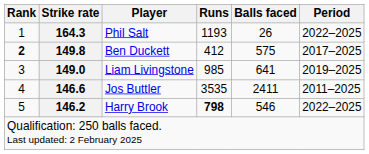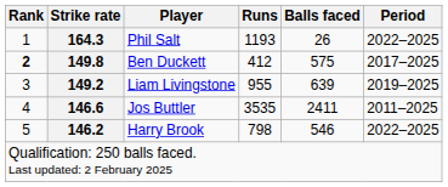 <table class="wikitable plainrowheaders" style="text-align:center;">
 <tr>
 <th scope=col>Rank</th>
 <th scope=col>Strike rate</th>
 <th scope=col>Player</th>
 <th scope=col>Runs</th>
 <th scope=col>Balls faced</th>
 <th scope=col>Period</th>
 </tr>
 <tr>
 <td>1</td>
 <th scope=row style="text-align:center;">164.3</th>
 <td align=left><a href='#'>Phil Salt</a></td>
 <td>1193</td>
 <td>26</td>
 <td align=left>2022–2025</td>
 </tr>
 <tr>
 <td><strong>2</strong></td>
 <th scope=row style="text-align:center;">149.8</th>
 <td align=left><a href='#'>Ben Duckett</a></td>
 <td>412</td>
 <td>575</td>
 <td align=left>2017–2025</td>
 </tr>
 <tr>
 <td>3</td>
-<th scope=row style="text-align:center;">149.0</th>
+<th scope=row style="text-align:center;">149.2</th>
 <td align=left><a href='#'>Liam Livingstone</a></td>
-<td>985</td>
-<td>641</td>
+<td>955</td>
+<td>639</td>
 <td align=left>2019–2025</td>
 </tr>
 <tr>
 <td>4</td>
 <th scope=row style="text-align:center;">146.6</th>
 <td align=left><a href='#'>Jos Buttler</a></td>
 <td>3535</td>
 <td>2411</td>
 <td align=left>2011–2025</td>
 </tr>
 <tr>
 <td>5</td>
 <th scope=row style="text-align:center;">146.2</th>
 <td align=left><a href='#'>Harry Brook</a></td>
-<td><strong>798</strong></td>
+<td>798</td>
 <td>546</td>
 <td align=left>2022–2025</td>
 </tr>
 <tr>
 <td align=left colspan=6>Qualification: 250 balls faced.<br><small>Last updated: 2 February 2025</small></td>
 </tr>
 </table>
